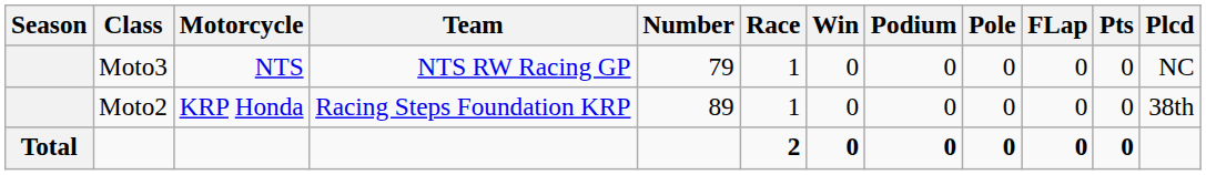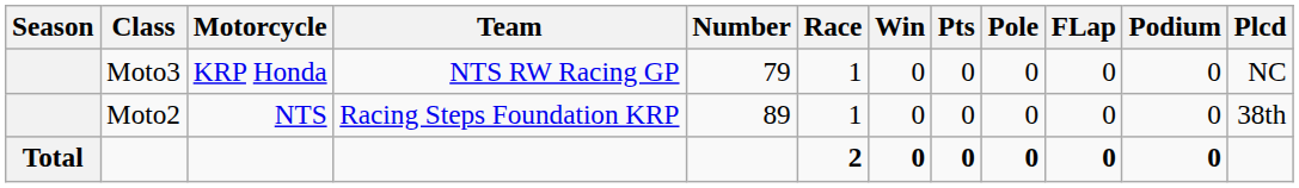 <table class="wikitable">
 <tr>
 <th>Season</th>
 <th>Class</th>
 <th>Motorcycle</th>
 <th>Team</th>
 <th>Number</th>
 <th>Race</th>
 <th>Win</th>
-<th>Podium</th>
+<th>Pts</th>
 <th>Pole</th>
 <th>FLap</th>
-<th>Pts</th>
+<th>Podium</th>
 <th>Plcd</th>
 </tr>
 <tr align="right">
 <th></th>
 <td>Moto3</td>
-<td><a href='#'>NTS</a></td>
+<td><a href='#'>KRP</a> <a href='#'>Honda</a></td>
 <td><a href='#'>NTS RW Racing GP</a></td>
 <td>79</td>
 <td>1</td>
 <td>0</td>
 <td>0</td>
 <td>0</td>
 <td>0</td>
 <td>0</td>
 <td>NC</td>
 </tr>
 <tr align="right">
 <th></th>
 <td>Moto2</td>
-<td><a href='#'>KRP</a> <a href='#'>Honda</a></td>
+<td><a href='#'>NTS</a></td>
 <td><a href='#'>Racing Steps Foundation KRP</a></td>
 <td>89</td>
 <td>1</td>
 <td>0</td>
 <td>0</td>
 <td>0</td>
 <td>0</td>
 <td>0</td>
 <td>38th</td>
 </tr>
 <tr align="right">
 <th>Total</th>
 <td></td>
 <td></td>
 <td></td>
 <td></td>
 <td><strong>2</strong></td>
 <td><strong>0</strong></td>
 <td><strong>0</strong></td>
 <td><strong>0</strong></td>
 <td><strong>0</strong></td>
 <td><strong>0</strong></td>
 <td></td>
 </tr>
 </table>
